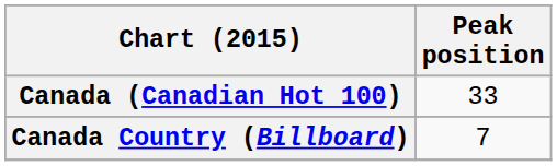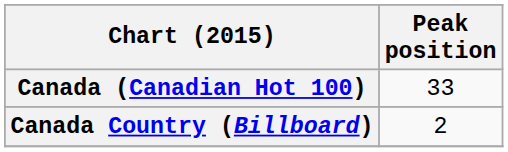 <table class="wikitable sortable plainrowheaders" style="text-align:center;">
 <tr>
 <th>Chart (2015)</th>
 <th>Peak <br> position</th>
 </tr>
 <tr>
 <th scope="row">Canada (<a href='#'>Canadian Hot 100</a>)</th>
 <td>33</td>
 </tr>
 <tr>
 <th scope="row">Canada <a href='#'>Country</a> (<a href='#'><em>Billboard</em></a>)</th>
-<td>7</td>
+<td>2</td>
 </tr>
 <tr>
 </tr>
 </table>
